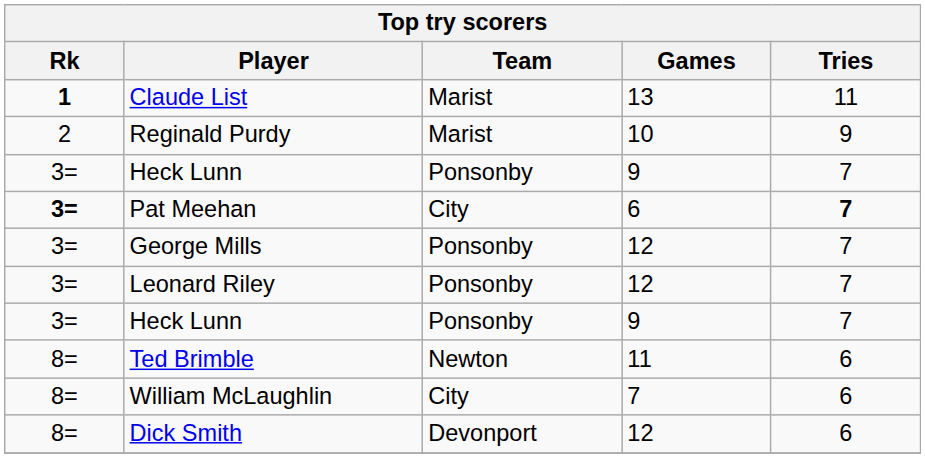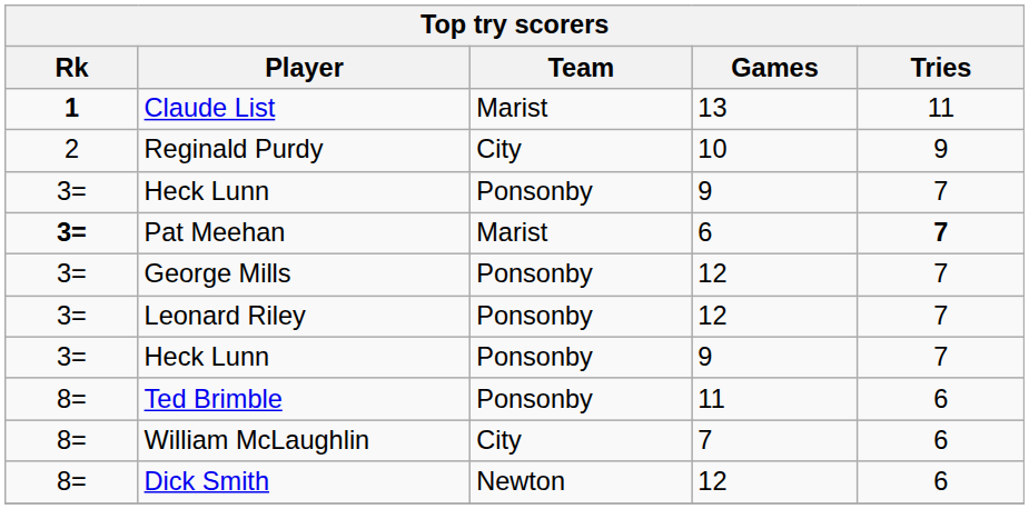 <table class="wikitable collapsible sortable" style="text-align:left; font-size:100%; width:100%;">
 <tr>
 <th colspan="100%">Top try scorers</th>
 </tr>
 <tr>
 <th style="width:12%;">Rk</th>
 <th style="width:30%;">Player</th>
 <th style="width:20%;">Team</th>
 <th style="width:15%;">Games</th>
 <th style="width:15%;">Tries<br></th>
 </tr>
 <tr>
 <td style="text-align:center;"><strong>1</strong></td>
 <td><a href='#'>Claude List</a></td>
 <td>Marist</td>
 <td>13</td>
 <td style="text-align:center;">11</td>
 </tr>
 <tr>
 <td style="text-align:center;">2</td>
 <td>Reginald Purdy</td>
-<td>Marist</td>
+<td>City</td>
 <td>10</td>
 <td style="text-align:center;">9</td>
 </tr>
 <tr>
 <td style="text-align:center;">3=</td>
 <td>Heck Lunn</td>
 <td>Ponsonby</td>
 <td>9</td>
 <td style="text-align:center;">7</td>
 </tr>
 <tr>
 <td style="text-align:center;"><strong>3=</strong></td>
 <td>Pat Meehan</td>
-<td>City</td>
+<td>Marist</td>
 <td>6</td>
 <td style="text-align:center;"><strong>7</strong></td>
 </tr>
 <tr>
 <td style="text-align:center;">3=</td>
 <td>George Mills</td>
 <td>Ponsonby</td>
 <td>12</td>
 <td style="text-align:center;">7</td>
 </tr>
 <tr>
 <td style="text-align:center;">3=</td>
 <td>Leonard Riley</td>
 <td>Ponsonby</td>
 <td>12</td>
 <td style="text-align:center;">7</td>
 </tr>
 <tr>
 <td style="text-align:center;">3=</td>
 <td>Heck Lunn</td>
 <td>Ponsonby</td>
 <td>9</td>
 <td style="text-align:center;">7</td>
 </tr>
 <tr>
 <td style="text-align:center;">8=</td>
 <td><a href='#'>Ted Brimble</a></td>
-<td>Newton</td>
+<td>Ponsonby</td>
 <td>11</td>
 <td style="text-align:center;">6</td>
 </tr>
 <tr>
 <td style="text-align:center;">8=</td>
 <td>William McLaughlin</td>
 <td>City</td>
 <td>7</td>
 <td style="text-align:center;">6</td>
 </tr>
 <tr>
 <td style="text-align:center;">8=</td>
 <td><a href='#'>Dick Smith</a></td>
-<td>Devonport</td>
+<td>Newton</td>
 <td>12</td>
 <td style="text-align:center;">6</td>
 </tr>
 <tr>
 </tr>
 </table>
